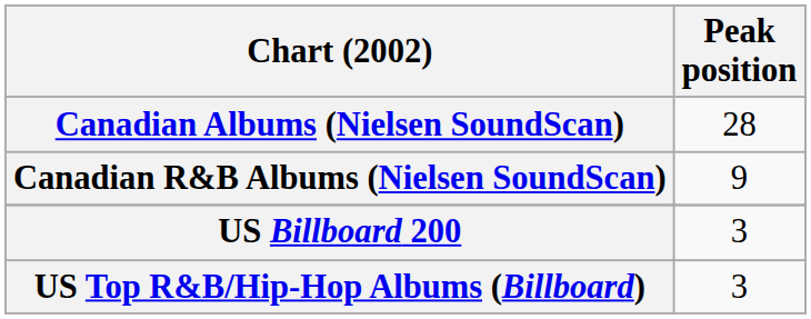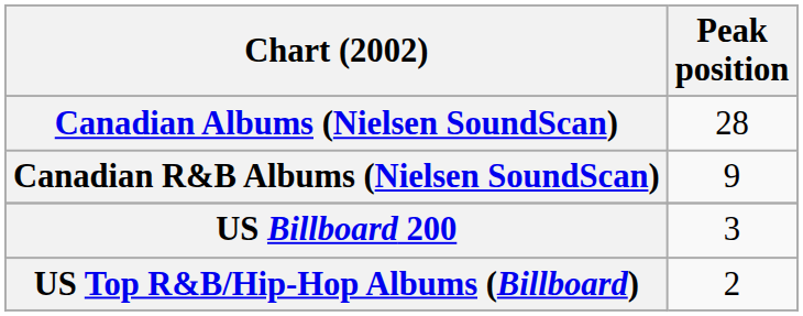 <table class="wikitable sortable plainrowheaders" style="text-align:center">
 <tr>
 <th scope="col">Chart (2002)</th>
 <th scope="col">Peak<br> position</th>
 </tr>
 <tr>
 <th scope="row"><a href='#'>Canadian Albums</a> (<a href='#'>Nielsen SoundScan</a>)</th>
 <td>28</td>
 </tr>
 <tr>
 <th scope="row">Canadian R&B Albums (<a href='#'>Nielsen SoundScan</a>)</th>
 <td>9</td>
 </tr>
 <tr>
 </tr>
 <tr>
 </tr>
 <tr>
 <th scope="row">US <a href='#'><em>Billboard</em> 200</a></th>
 <td>3</td>
 </tr>
 <tr>
 <th scope="row">US <a href='#'>Top R&B/Hip-Hop Albums</a> (<em><a href='#'>Billboard</a></em>)</th>
-<td>3</td>
+<td>2</td>
 </tr>
 </table>
